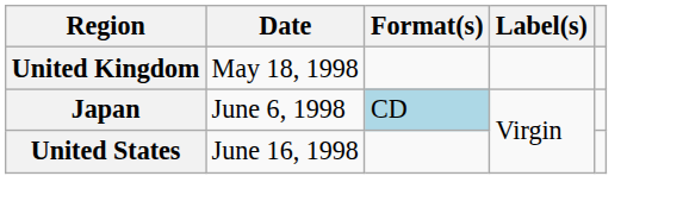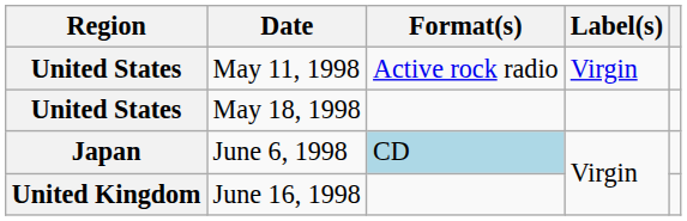 <table class="wikitable plainrowheaders">
 <tr>
 <th scope="col">Region</th>
 <th scope="col">Date</th>
 <th scope="col">Format(s)</th>
 <th scope="col">Label(s)</th>
 <th scope="col"></th>
 </tr>
 <tr>
-<th scope="row">United Kingdom</th>
+<th scope="row">United States</th>
+<td>May 11, 1998</td>
+<td><a href='#'>Active rock</a> radio</td>
+<td><a href='#'>Virgin</a></td>
+<td align="center"></td>
+</tr>
+<tr>
+<th scope="row">United States</th>
 <td>May 18, 1998</td>
 <td></td>
 <td></td>
 <td align="center"></td>
 </tr>
 <tr>
 <th scope="row">Japan</th>
 <td>June 6, 1998</td>
 <td style="background: lightblue;">CD</td>
 <td rowspan="2">Virgin</td>
 <td align="center"></td>
 </tr>
 <tr>
-<th scope="row">United States</th>
+<th scope="row">United Kingdom</th>
 <td>June 16, 1998</td>
 <td></td>
 <td align="center"></td>
 </tr>
 </table>
